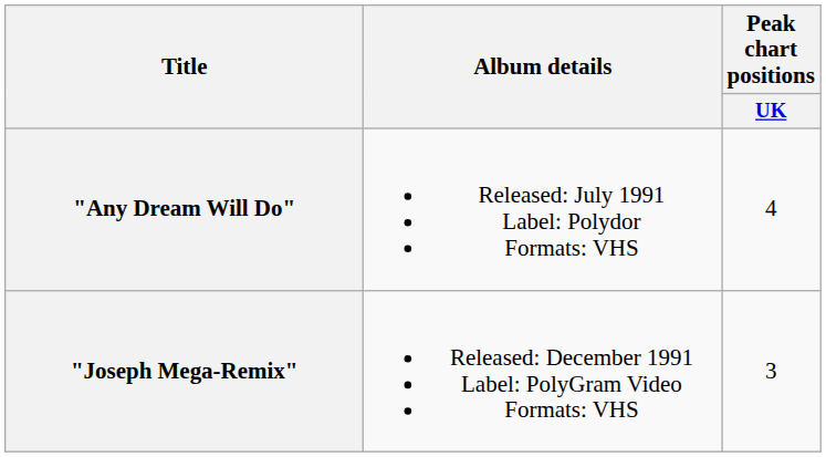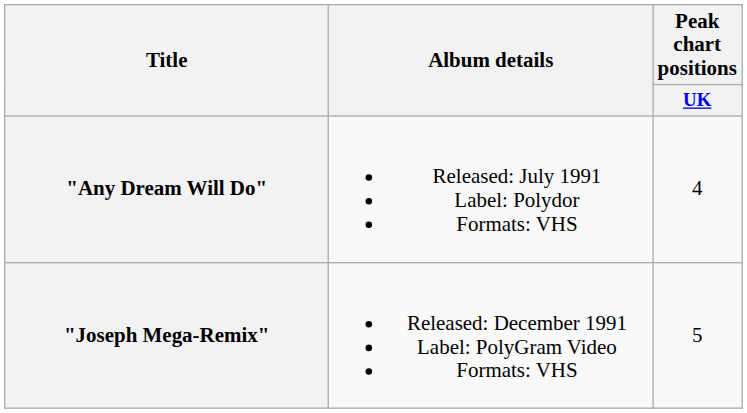 <table class="wikitable plainrowheaders" style="text-align:center;">
 <tr>
 <th rowspan="2" scope="col" style="width:15em;">Title</th>
 <th rowspan="2" scope="col" style="width:15em;">Album details</th>
 <th>Peak chart positions</th>
 </tr>
 <tr>
 <th scope="col" style="width:2em;font-size:90%;"><a href='#'>UK</a><br></th>
 </tr>
 <tr>
 <th scope="row">"Any Dream Will Do"</th>
 <td><br><ul><li>Released: July 1991</li><li>Label: Polydor</li><li>Formats: VHS</li></ul></td>
 <td>4</td>
 </tr>
 <tr>
 <th scope="row">"Joseph Mega-Remix"</th>
 <td><br><ul><li>Released: December 1991</li><li>Label: PolyGram Video</li><li>Formats: VHS</li></ul></td>
-<td>3</td>
+<td>5</td>
 </tr>
 </table>
